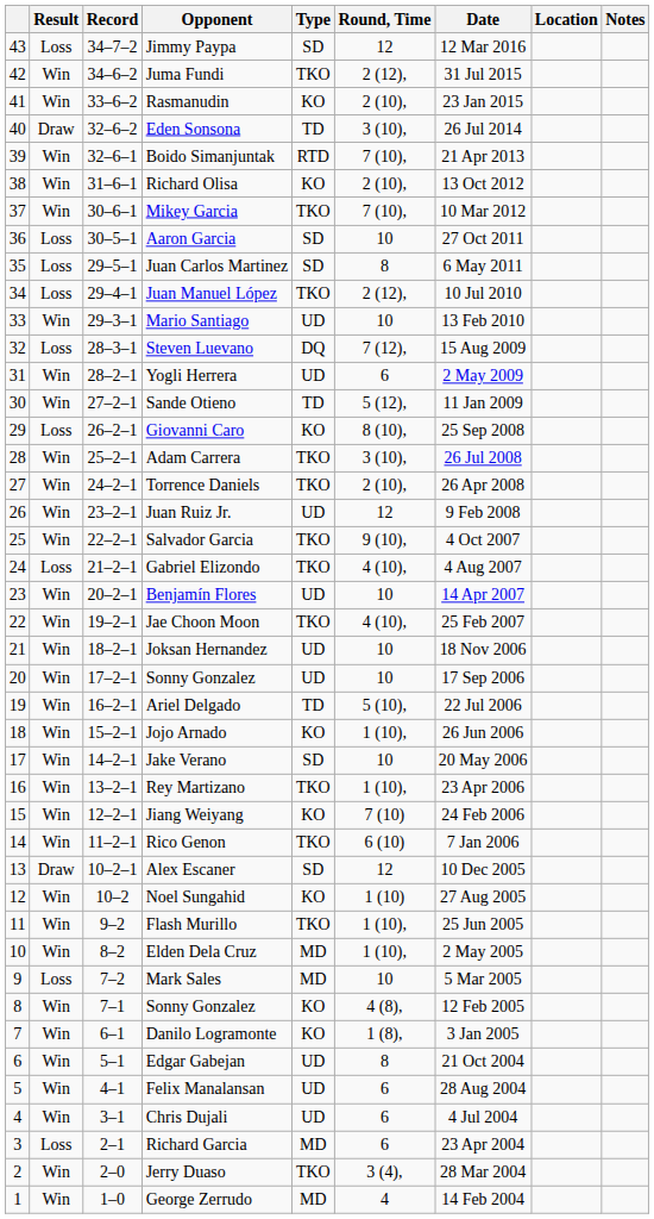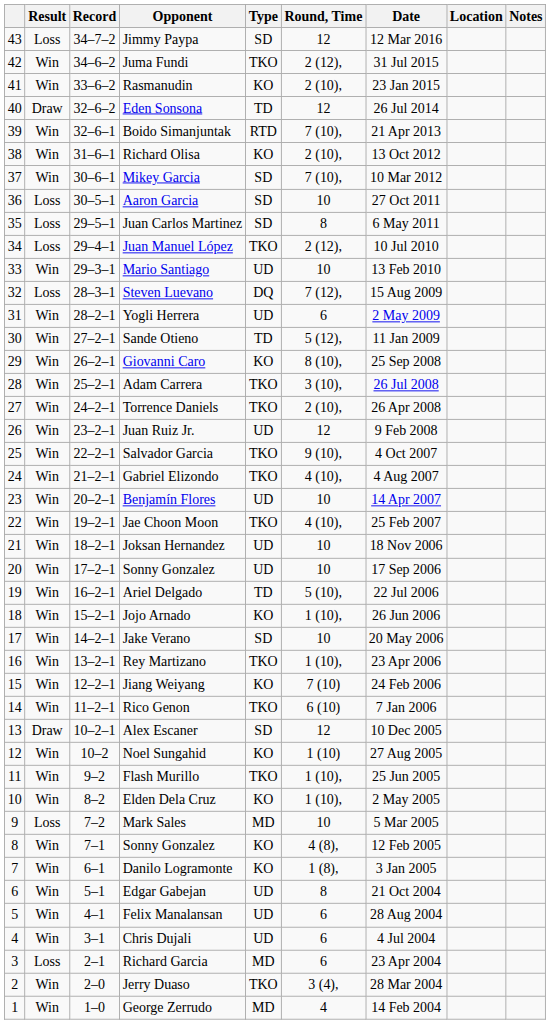 <table class="wikitable" style="text-align:center; font-size:95%">
 <tr>
 <th></th>
 <th>Result</th>
 <th>Record</th>
 <th>Opponent</th>
 <th>Type</th>
 <th>Round, Time</th>
 <th>Date</th>
 <th>Location</th>
 <th>Notes</th>
 </tr>
 <tr>
 <td>43</td>
 <td>Loss</td>
 <td>34–7–2</td>
 <td align=left>Jimmy Paypa</td>
 <td>SD</td>
 <td>12</td>
 <td>12 Mar 2016</td>
 <td align=left></td>
 <td align=left></td>
 </tr>
 <tr>
 <td>42</td>
 <td>Win</td>
 <td>34–6–2</td>
 <td align=left>Juma Fundi</td>
 <td>TKO</td>
 <td>2 (12), </td>
 <td>31 Jul 2015</td>
 <td align=left></td>
 <td align=left></td>
 </tr>
 <tr>
 <td>41</td>
 <td>Win</td>
 <td>33–6–2</td>
 <td align=left>Rasmanudin</td>
 <td>KO</td>
 <td>2 (10), </td>
 <td>23 Jan 2015</td>
 <td align=left></td>
 <td></td>
 </tr>
 <tr>
 <td>40</td>
 <td>Draw</td>
 <td>32–6–2</td>
 <td align=left><a href='#'>Eden Sonsona</a></td>
 <td>TD</td>
-<td>3 (10), </td>
+<td>12</td>
 <td>26 Jul 2014</td>
 <td align=left></td>
 <td align=left></td>
 </tr>
 <tr>
 <td>39</td>
 <td>Win</td>
 <td>32–6–1</td>
 <td align=left>Boido Simanjuntak</td>
 <td>RTD</td>
 <td>7 (10), </td>
 <td>21 Apr 2013</td>
 <td align=left></td>
 <td></td>
 </tr>
 <tr>
 <td>38</td>
 <td>Win</td>
 <td>31–6–1</td>
 <td align=left>Richard Olisa</td>
 <td>KO</td>
 <td>2 (10), </td>
 <td>13 Oct 2012</td>
 <td align=left></td>
 <td></td>
 </tr>
 <tr>
 <td>37</td>
 <td>Win</td>
 <td>30–6–1</td>
 <td align=left><a href='#'>Mikey Garcia</a></td>
-<td>TKO</td>
+<td>SD</td>
 <td>7 (10), </td>
 <td>10 Mar 2012</td>
 <td align=left></td>
 <td align=left></td>
 </tr>
 <tr>
 <td>36</td>
 <td>Loss</td>
 <td>30–5–1</td>
 <td align=left><a href='#'>Aaron Garcia</a></td>
 <td>SD</td>
 <td>10</td>
 <td>27 Oct 2011</td>
 <td align=left></td>
 <td></td>
 </tr>
 <tr>
 <td>35</td>
 <td>Loss</td>
 <td>29–5–1</td>
 <td align=left>Juan Carlos Martinez</td>
 <td>SD</td>
 <td>8</td>
 <td>6 May 2011</td>
 <td align=left></td>
 <td></td>
 </tr>
 <tr>
 <td>34</td>
 <td>Loss</td>
 <td>29–4–1</td>
 <td align=left><a href='#'>Juan Manuel López</a></td>
 <td>TKO</td>
 <td>2 (12), </td>
 <td>10 Jul 2010</td>
 <td align=left></td>
 <td align=left></td>
 </tr>
 <tr>
 <td>33</td>
 <td>Win</td>
 <td>29–3–1</td>
 <td align=left><a href='#'>Mario Santiago</a></td>
 <td>UD</td>
 <td>10</td>
 <td>13 Feb 2010</td>
 <td align=left></td>
 <td></td>
 </tr>
 <tr>
 <td>32</td>
 <td>Loss</td>
 <td>28–3–1</td>
 <td align=left><a href='#'>Steven Luevano</a></td>
 <td>DQ</td>
 <td>7 (12), </td>
 <td>15 Aug 2009</td>
 <td align=left></td>
 <td align=left></td>
 </tr>
 <tr>
 <td>31</td>
 <td>Win</td>
 <td>28–2–1</td>
 <td align=left>Yogli Herrera</td>
 <td>UD</td>
 <td>6</td>
 <td><a href='#'>2 May 2009</a></td>
 <td align=left></td>
 <td></td>
 </tr>
 <tr>
 <td>30</td>
 <td>Win</td>
 <td>27–2–1</td>
 <td align=left>Sande Otieno</td>
 <td>TD</td>
 <td>5 (12), </td>
 <td>11 Jan 2009</td>
 <td align=left></td>
 <td align=left></td>
 </tr>
 <tr>
 <td>29</td>
-<td>Loss</td>
+<td>Win</td>
 <td>26–2–1</td>
 <td align=left><a href='#'>Giovanni Caro</a></td>
 <td>KO</td>
 <td>8 (10), </td>
 <td>25 Sep 2008</td>
 <td align=left></td>
 <td></td>
 </tr>
 <tr>
 <td>28</td>
 <td>Win</td>
 <td>25–2–1</td>
 <td align=left>Adam Carrera</td>
 <td>TKO</td>
 <td>3 (10), </td>
 <td><a href='#'>26 Jul 2008</a></td>
 <td align=left></td>
 <td></td>
 </tr>
 <tr>
 <td>27</td>
 <td>Win</td>
 <td>24–2–1</td>
 <td align=left>Torrence Daniels</td>
 <td>TKO</td>
 <td>2 (10), </td>
 <td>26 Apr 2008</td>
 <td align=left></td>
 <td align=left></td>
 </tr>
 <tr>
 <td>26</td>
 <td>Win</td>
 <td>23–2–1</td>
 <td align=left>Juan Ruiz Jr.</td>
 <td>UD</td>
 <td>12</td>
 <td>9 Feb 2008</td>
 <td align=left></td>
 <td align=left></td>
 </tr>
 <tr>
 <td>25</td>
 <td>Win</td>
 <td>22–2–1</td>
 <td align=left>Salvador Garcia</td>
 <td>TKO</td>
 <td>9 (10), </td>
 <td>4 Oct 2007</td>
 <td align=left></td>
 <td></td>
 </tr>
 <tr>
 <td>24</td>
-<td>Loss</td>
+<td>Win</td>
 <td>21–2–1</td>
 <td align=left>Gabriel Elizondo</td>
 <td>TKO</td>
 <td>4 (10), </td>
 <td>4 Aug 2007</td>
 <td align=left></td>
 <td align=left></td>
 </tr>
 <tr>
 <td>23</td>
 <td>Win</td>
 <td>20–2–1</td>
 <td align=left><a href='#'>Benjamín Flores</a></td>
 <td>UD</td>
 <td>10</td>
 <td><a href='#'>14 Apr 2007</a></td>
 <td align=left></td>
 <td align=left></td>
 </tr>
 <tr>
 <td>22</td>
 <td>Win</td>
 <td>19–2–1</td>
 <td align=left>Jae Choon Moon</td>
 <td>TKO</td>
 <td>4 (10), </td>
 <td>25 Feb 2007</td>
 <td align=left></td>
 <td></td>
 </tr>
 <tr>
 <td>21</td>
 <td>Win</td>
 <td>18–2–1</td>
 <td align=left>Joksan Hernandez</td>
 <td>UD</td>
 <td>10</td>
 <td>18 Nov 2006</td>
 <td align=left></td>
 <td align=left></td>
 </tr>
 <tr>
 <td>20</td>
 <td>Win</td>
 <td>17–2–1</td>
 <td align=left>Sonny Gonzalez</td>
 <td>UD</td>
 <td>10</td>
 <td>17 Sep 2006</td>
 <td align=left></td>
 <td></td>
 </tr>
 <tr>
 <td>19</td>
 <td>Win</td>
 <td>16–2–1</td>
 <td align=left>Ariel Delgado</td>
 <td>TD</td>
 <td>5 (10), </td>
 <td>22 Jul 2006</td>
 <td align=left></td>
 <td align=left></td>
 </tr>
 <tr>
 <td>18</td>
 <td>Win</td>
 <td>15–2–1</td>
 <td align=left>Jojo Arnado</td>
 <td>KO</td>
 <td>1 (10), </td>
 <td>26 Jun 2006</td>
 <td align=left></td>
 <td></td>
 </tr>
 <tr>
 <td>17</td>
 <td>Win</td>
 <td>14–2–1</td>
 <td align=left>Jake Verano</td>
 <td>SD</td>
 <td>10</td>
 <td>20 May 2006</td>
 <td align=left></td>
 <td></td>
 </tr>
 <tr>
 <td>16</td>
 <td>Win</td>
 <td>13–2–1</td>
 <td align=left>Rey Martizano</td>
 <td>TKO</td>
 <td>1 (10), </td>
 <td>23 Apr 2006</td>
 <td align=left></td>
 <td></td>
 </tr>
 <tr>
 <td>15</td>
 <td>Win</td>
 <td>12–2–1</td>
 <td align=left>Jiang Weiyang</td>
 <td>KO</td>
 <td>7 (10)</td>
 <td>24 Feb 2006</td>
 <td align=left></td>
 <td></td>
 </tr>
 <tr>
 <td>14</td>
 <td>Win</td>
 <td>11–2–1</td>
 <td align=left>Rico Genon</td>
 <td>TKO</td>
 <td>6 (10)</td>
 <td>7 Jan 2006</td>
 <td align=left></td>
 <td></td>
 </tr>
 <tr>
 <td>13</td>
 <td>Draw</td>
 <td>10–2–1</td>
 <td align=left>Alex Escaner</td>
 <td>SD</td>
 <td>12</td>
 <td>10 Dec 2005</td>
 <td align=left></td>
 <td align=left></td>
 </tr>
 <tr>
 <td>12</td>
 <td>Win</td>
 <td>10–2</td>
 <td align=left>Noel Sungahid</td>
 <td>KO</td>
 <td>1 (10)</td>
 <td>27 Aug 2005</td>
 <td align=left></td>
 <td></td>
 </tr>
 <tr>
 <td>11</td>
 <td>Win</td>
 <td>9–2</td>
 <td align=left>Flash Murillo</td>
 <td>TKO</td>
 <td>1 (10), </td>
 <td>25 Jun 2005</td>
 <td align=left></td>
 <td></td>
 </tr>
 <tr>
 <td>10</td>
 <td>Win</td>
 <td>8–2</td>
 <td align=left>Elden Dela Cruz</td>
-<td>MD</td>
+<td>KO</td>
 <td>1 (10), </td>
 <td>2 May 2005</td>
 <td align=left></td>
 <td></td>
 </tr>
 <tr>
 <td>9</td>
 <td>Loss</td>
 <td>7–2</td>
 <td align=left>Mark Sales</td>
 <td>MD</td>
 <td>10</td>
 <td>5 Mar 2005</td>
 <td align=left></td>
 <td></td>
 </tr>
 <tr>
 <td>8</td>
 <td>Win</td>
 <td>7–1</td>
 <td align=left>Sonny Gonzalez</td>
 <td>KO</td>
 <td>4 (8), </td>
 <td>12 Feb 2005</td>
 <td align=left></td>
 <td></td>
 </tr>
 <tr>
 <td>7</td>
 <td>Win</td>
 <td>6–1</td>
 <td align=left>Danilo Logramonte</td>
 <td>KO</td>
 <td>1 (8), </td>
 <td>3 Jan 2005</td>
 <td align=left></td>
 <td></td>
 </tr>
 <tr>
 <td>6</td>
 <td>Win</td>
 <td>5–1</td>
 <td align=left>Edgar Gabejan</td>
 <td>UD</td>
 <td>8</td>
 <td>21 Oct 2004</td>
 <td align=left></td>
 <td></td>
 </tr>
 <tr>
 <td>5</td>
 <td>Win</td>
 <td>4–1</td>
 <td align=left>Felix Manalansan</td>
 <td>UD</td>
 <td>6</td>
 <td>28 Aug 2004</td>
 <td align=left></td>
 <td></td>
 </tr>
 <tr>
 <td>4</td>
 <td>Win</td>
 <td>3–1</td>
 <td align=left>Chris Dujali</td>
 <td>UD</td>
 <td>6</td>
 <td>4 Jul 2004</td>
 <td align=left></td>
 <td></td>
 </tr>
 <tr>
 <td>3</td>
 <td>Loss</td>
 <td>2–1</td>
 <td align=left>Richard Garcia</td>
 <td>MD</td>
 <td>6</td>
 <td>23 Apr 2004</td>
 <td align=left></td>
 <td></td>
 </tr>
 <tr>
 <td>2</td>
 <td>Win</td>
 <td>2–0</td>
 <td align=left>Jerry Duaso</td>
 <td>TKO</td>
 <td>3 (4), </td>
 <td>28 Mar 2004</td>
 <td align=left></td>
 <td></td>
 </tr>
 <tr>
 <td>1</td>
 <td>Win</td>
 <td>1–0</td>
 <td align=left>George Zerrudo</td>
 <td>MD</td>
 <td>4</td>
 <td>14 Feb 2004</td>
 <td align=left></td>
 <td></td>
 </tr>
 </table>
